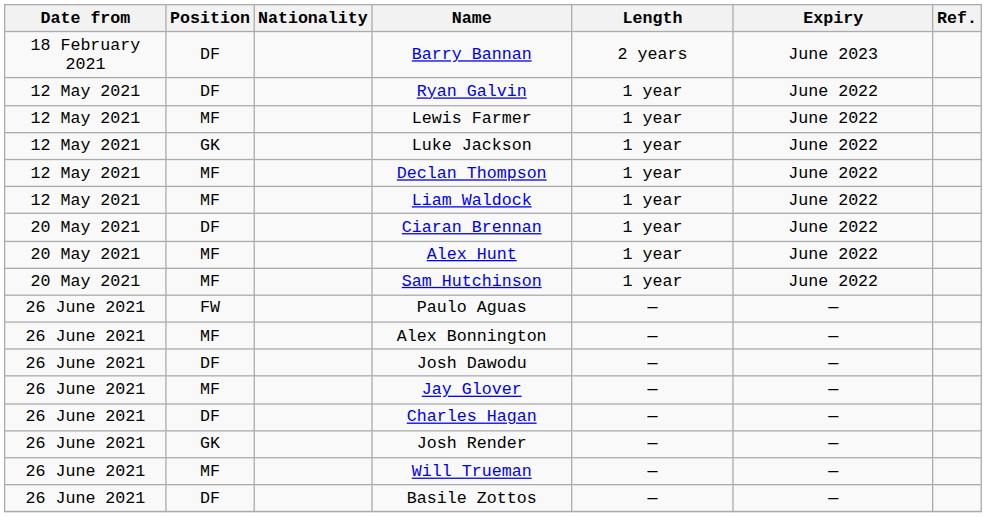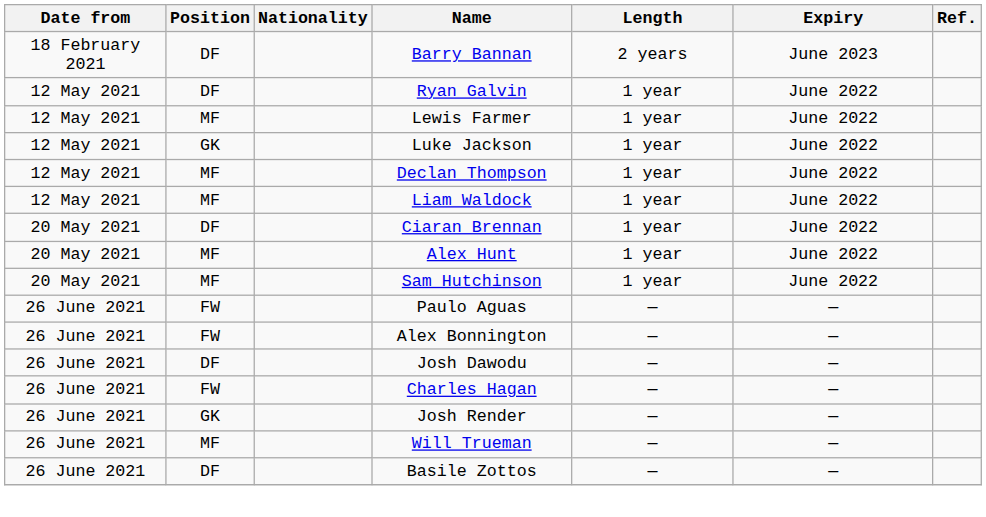 <table class="wikitable" style="text-align:center">
 <tr>
 <th style="width:120px">Date from</th>
 <th style="width:50px">Position</th>
 <th style="width:50px">Nationality</th>
 <th style="width:150px">Name</th>
 <th style="width:120px">Length</th>
 <th style="width:150px">Expiry</th>
 <th style="width:25px">Ref.</th>
 </tr>
 <tr>
 <td>18 February 2021</td>
 <td>DF</td>
 <td></td>
 <td><a href='#'>Barry Bannan</a></td>
 <td>2 years</td>
 <td>June 2023</td>
 <td></td>
 </tr>
 <tr>
 <td>12 May 2021</td>
 <td>DF</td>
 <td></td>
 <td><a href='#'>Ryan Galvin</a></td>
 <td>1 year</td>
 <td>June 2022</td>
 <td></td>
 </tr>
 <tr>
 <td>12 May 2021</td>
 <td>MF</td>
 <td></td>
 <td>Lewis Farmer</td>
 <td>1 year</td>
 <td>June 2022</td>
 <td></td>
 </tr>
 <tr>
 <td>12 May 2021</td>
 <td>GK</td>
 <td></td>
 <td>Luke Jackson</td>
 <td>1 year</td>
 <td>June 2022</td>
 <td></td>
 </tr>
 <tr>
 <td>12 May 2021</td>
 <td>MF</td>
 <td></td>
 <td><a href='#'>Declan Thompson</a></td>
 <td>1 year</td>
 <td>June 2022</td>
 <td></td>
 </tr>
 <tr>
 <td>12 May 2021</td>
 <td>MF</td>
 <td></td>
 <td><a href='#'>Liam Waldock</a></td>
 <td>1 year</td>
 <td>June 2022</td>
 <td></td>
 </tr>
 <tr>
 <td>20 May 2021</td>
 <td>DF</td>
 <td></td>
 <td><a href='#'>Ciaran Brennan</a></td>
 <td>1 year</td>
 <td>June 2022</td>
 <td></td>
 </tr>
 <tr>
 <td>20 May 2021</td>
 <td>MF</td>
 <td></td>
 <td><a href='#'>Alex Hunt</a></td>
 <td>1 year</td>
 <td>June 2022</td>
 <td></td>
 </tr>
 <tr>
 <td>20 May 2021</td>
 <td>MF</td>
 <td></td>
 <td><a href='#'>Sam Hutchinson</a></td>
 <td>1 year</td>
 <td>June 2022</td>
 <td></td>
 </tr>
 <tr>
 <td>26 June 2021</td>
 <td>FW</td>
 <td></td>
 <td>Paulo Aguas</td>
 <td>—</td>
 <td>—</td>
 <td></td>
 </tr>
 <tr>
 <td>26 June 2021</td>
-<td>MF</td>
+<td>FW</td>
 <td></td>
 <td>Alex Bonnington</td>
 <td>—</td>
 <td>—</td>
 <td></td>
 </tr>
 <tr>
 <td>26 June 2021</td>
 <td>DF</td>
 <td></td>
 <td>Josh Dawodu</td>
 <td>—</td>
 <td>—</td>
 <td></td>
 </tr>
 <tr>
 <td>26 June 2021</td>
-<td>MF</td>
-<td></td>
-<td><a href='#'>Jay Glover</a></td>
-<td>—</td>
-<td>—</td>
-<td></td>
-</tr>
-<tr>
-<td>26 June 2021</td>
-<td>DF</td>
+<td>FW</td>
 <td></td>
 <td><a href='#'>Charles Hagan</a></td>
 <td>—</td>
 <td>—</td>
 <td></td>
 </tr>
 <tr>
 <td>26 June 2021</td>
 <td>GK</td>
 <td></td>
 <td>Josh Render</td>
 <td>—</td>
 <td>—</td>
 <td></td>
 </tr>
 <tr>
 <td>26 June 2021</td>
 <td>MF</td>
 <td></td>
 <td><a href='#'>Will Trueman</a></td>
 <td>—</td>
 <td>—</td>
 <td></td>
 </tr>
 <tr>
 <td>26 June 2021</td>
 <td>DF</td>
 <td></td>
 <td>Basile Zottos</td>
 <td>—</td>
 <td>—</td>
 <td></td>
 </tr>
 <tr>
 </tr>
 </table>
